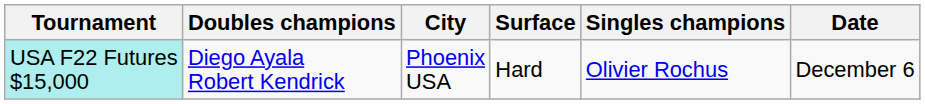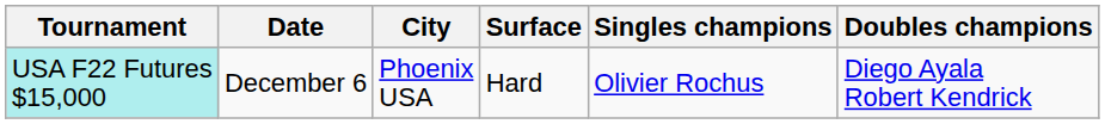 <table class="sortable wikitable" style="font-size:90%">
 <tr>
 <th>Tournament</th>
-<th>Doubles champions</th>
+<th>Date</th>
 <th>City</th>
 <th>Surface</th>
 <th>Singles champions</th>
-<th>Date</th>
+<th>Doubles champions</th>
 </tr>
 <tr>
 <td style="background:#afeeee;">USA F22 Futures<br>$15,000</td>
-<td> <a href='#'>Diego Ayala</a><br> <a href='#'>Robert Kendrick</a></td>
+<td>December 6</td>
 <td><a href='#'>Phoenix</a><br>USA</td>
 <td>Hard</td>
 <td> <a href='#'>Olivier Rochus</a></td>
-<td>December 6</td>
+<td> <a href='#'>Diego Ayala</a><br> <a href='#'>Robert Kendrick</a></td>
 </tr>
 </table>
